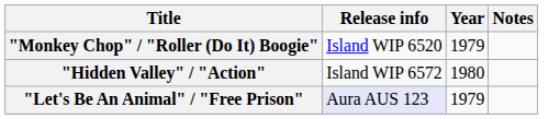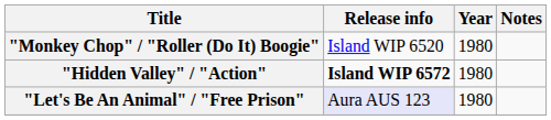 <table class="wikitable plainrowheaders sortable">
 <tr>
 <th scope="col">Title</th>
 <th scope="col">Release info</th>
 <th scope="col">Year</th>
 <th scope="col" class="unsortable">Notes</th>
 </tr>
 <tr>
 <th scope="row">"Monkey Chop" / "Roller (Do It) Boogie"</th>
 <td><a href='#'>Island</a> WIP 6520</td>
-<td>1979</td>
+<td>1980</td>
 <td></td>
 </tr>
 <tr>
 <th scope="row">"Hidden Valley" / "Action"</th>
-<td>Island WIP 6572</td>
+<td><strong>Island WIP 6572</strong></td>
 <td>1980</td>
 <td></td>
 </tr>
 <tr>
 <th scope="row">"Let's Be An Animal" / "Free Prison"</th>
 <td style="background: lavender;">Aura AUS 123</td>
-<td>1979</td>
+<td>1980</td>
 <td></td>
 </tr>
 <tr>
 </tr>
 </table>
